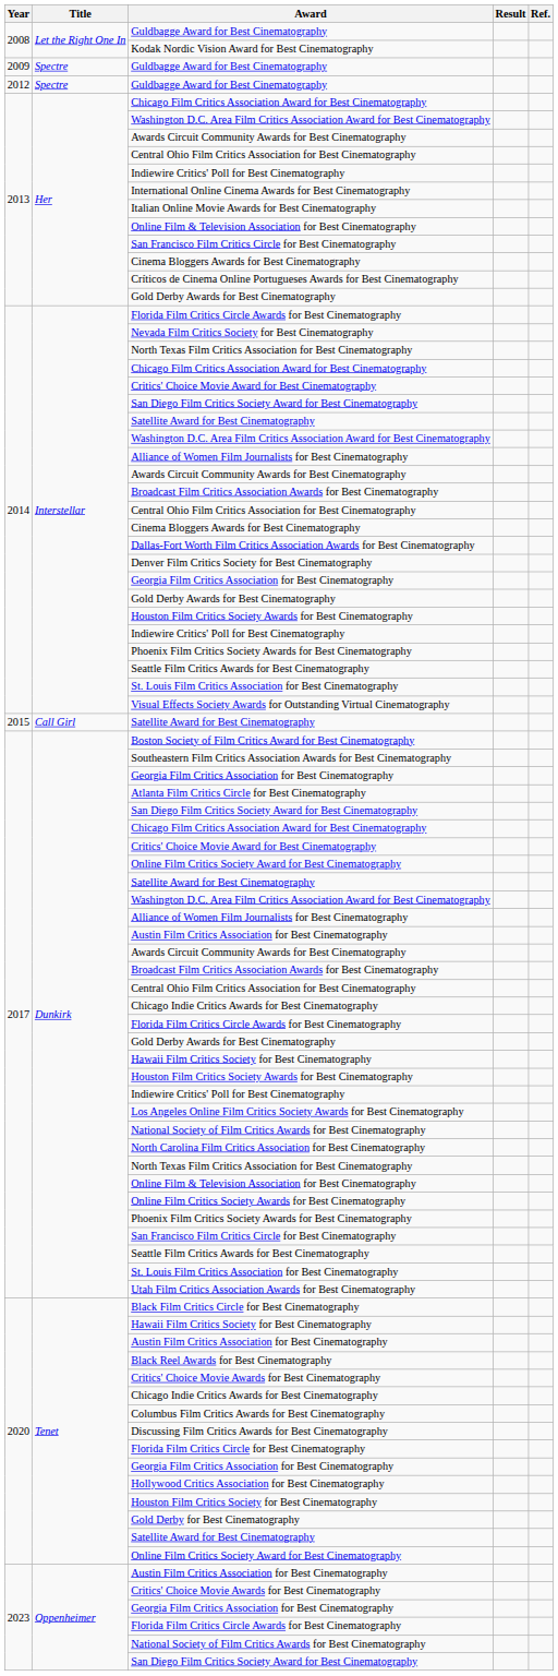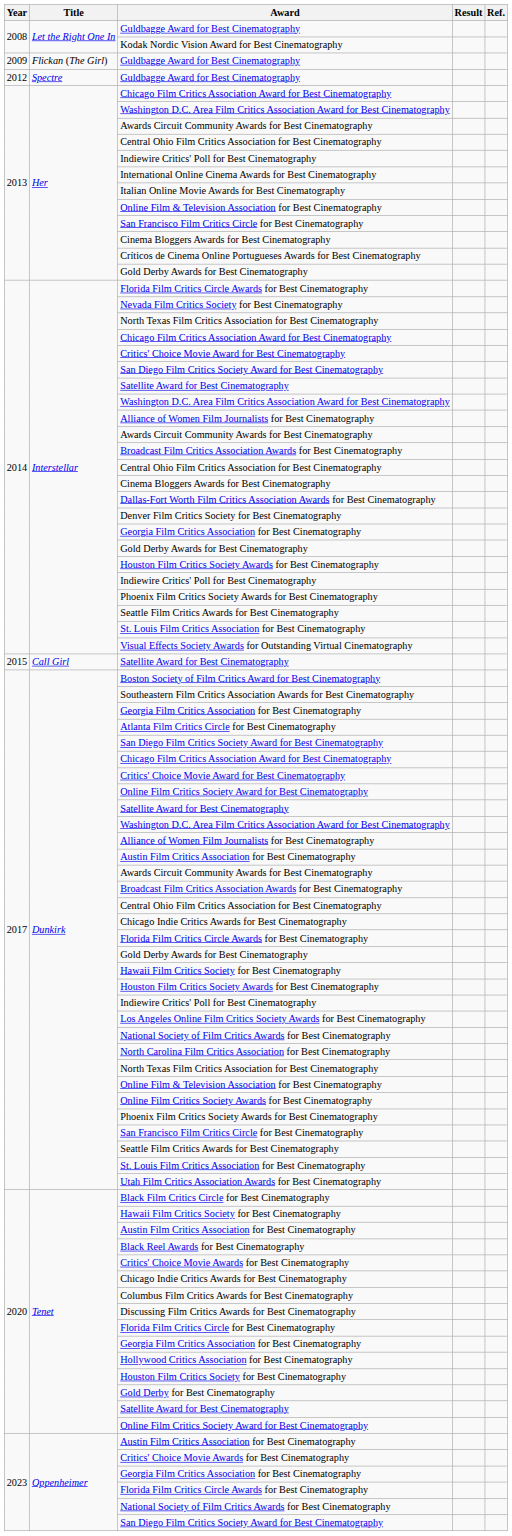 <table class="wikitable sortable">
 <tr>
 <th>Year</th>
 <th>Title</th>
 <th>Award</th>
 <th>Result</th>
 <th>Ref.</th>
 </tr>
 <tr>
 <td rowspan=2>2008</td>
 <td rowspan=2><em><a href='#'>Let the Right One In</a></em></td>
 <td><a href='#'>Guldbagge Award for Best Cinematography</a></td>
 <td></td>
 <td></td>
 </tr>
 <tr>
 <td>Kodak Nordic Vision Award for Best Cinematography</td>
 <td></td>
 <td></td>
 </tr>
 <tr>
 <td>2009</td>
-<td><em><a href='#'>Spectre</a></em></td>
+<td><em>Flickan</em> (<em>The Girl</em>)</td>
 <td><a href='#'>Guldbagge Award for Best Cinematography</a></td>
 <td></td>
 <td></td>
 </tr>
 <tr>
 <td>2012</td>
 <td><em><a href='#'>Spectre</a></em></td>
 <td><a href='#'>Guldbagge Award for Best Cinematography</a></td>
 <td></td>
 <td></td>
 </tr>
 <tr>
 <td rowspan=12>2013</td>
 <td rowspan=12><em><a href='#'>Her</a></em></td>
 <td><a href='#'>Chicago Film Critics Association Award for Best Cinematography</a></td>
 <td></td>
 <td></td>
 </tr>
 <tr>
 <td><a href='#'>Washington D.C. Area Film Critics Association Award for Best Cinematography</a></td>
 <td></td>
 <td></td>
 </tr>
 <tr>
 <td>Awards Circuit Community Awards for Best Cinematography</td>
 <td></td>
 <td></td>
 </tr>
 <tr>
 <td>Central Ohio Film Critics Association for Best Cinematography</td>
 <td></td>
 <td></td>
 </tr>
 <tr>
 <td>Indiewire Critics' Poll for Best Cinematography</td>
 <td></td>
 <td></td>
 </tr>
 <tr>
 <td>International Online Cinema Awards for Best Cinematography</td>
 <td></td>
 <td></td>
 </tr>
 <tr>
 <td>Italian Online Movie Awards for Best Cinematography</td>
 <td></td>
 <td></td>
 </tr>
 <tr>
 <td><a href='#'>Online Film & Television Association</a> for Best Cinematography</td>
 <td></td>
 <td></td>
 </tr>
 <tr>
 <td><a href='#'>San Francisco Film Critics Circle</a> for Best Cinematography</td>
 <td></td>
 <td></td>
 </tr>
 <tr>
 <td>Cinema Bloggers Awards for Best Cinematography</td>
 <td></td>
 <td></td>
 </tr>
 <tr>
 <td>Críticos de Cinema Online Portugueses Awards for Best Cinematography</td>
 <td></td>
 <td></td>
 </tr>
 <tr>
 <td>Gold Derby Awards for Best Cinematography</td>
 <td></td>
 <td></td>
 </tr>
 <tr>
 <td rowspan=23>2014</td>
 <td rowspan=23><em><a href='#'>Interstellar</a></em></td>
 <td><a href='#'>Florida Film Critics Circle Awards</a> for Best Cinematography</td>
 <td></td>
 <td></td>
 </tr>
 <tr>
 <td><a href='#'>Nevada Film Critics Society</a> for Best Cinematography</td>
 <td></td>
 <td></td>
 </tr>
 <tr>
 <td>North Texas Film Critics Association for Best Cinematography</td>
 <td></td>
 <td></td>
 </tr>
 <tr>
 <td><a href='#'>Chicago Film Critics Association Award for Best Cinematography</a></td>
 <td></td>
 <td></td>
 </tr>
 <tr>
 <td><a href='#'>Critics' Choice Movie Award for Best Cinematography</a></td>
 <td></td>
 <td></td>
 </tr>
 <tr>
 <td><a href='#'>San Diego Film Critics Society Award for Best Cinematography</a></td>
 <td></td>
 <td></td>
 </tr>
 <tr>
 <td><a href='#'>Satellite Award for Best Cinematography</a></td>
 <td></td>
 <td></td>
 </tr>
 <tr>
 <td><a href='#'>Washington D.C. Area Film Critics Association Award for Best Cinematography</a></td>
 <td></td>
 <td></td>
 </tr>
 <tr>
 <td><a href='#'>Alliance of Women Film Journalists</a> for Best Cinematography</td>
 <td></td>
 <td></td>
 </tr>
 <tr>
 <td>Awards Circuit Community Awards for Best Cinematography</td>
 <td></td>
 <td></td>
 </tr>
 <tr>
 <td><a href='#'>Broadcast Film Critics Association Awards</a> for Best Cinematography</td>
 <td></td>
 <td></td>
 </tr>
 <tr>
 <td>Central Ohio Film Critics Association for Best Cinematography</td>
 <td></td>
 <td></td>
 </tr>
 <tr>
 <td>Cinema Bloggers Awards for Best Cinematography</td>
 <td></td>
 <td></td>
 </tr>
 <tr>
 <td><a href='#'>Dallas-Fort Worth Film Critics Association Awards</a> for Best Cinematography</td>
 <td></td>
 <td></td>
 </tr>
 <tr>
 <td>Denver Film Critics Society for Best Cinematography</td>
 <td></td>
 <td></td>
 </tr>
 <tr>
 <td><a href='#'>Georgia Film Critics Association</a> for Best Cinematography</td>
 <td></td>
 <td></td>
 </tr>
 <tr>
 <td>Gold Derby Awards for Best Cinematography</td>
 <td></td>
 <td></td>
 </tr>
 <tr>
 <td><a href='#'>Houston Film Critics Society Awards</a> for Best Cinematography</td>
 <td></td>
 <td></td>
 </tr>
 <tr>
 <td>Indiewire Critics' Poll for Best Cinematography</td>
 <td></td>
 <td></td>
 </tr>
 <tr>
 <td>Phoenix Film Critics Society Awards for Best Cinematography</td>
 <td></td>
 <td></td>
 </tr>
 <tr>
 <td>Seattle Film Critics Awards for Best Cinematography</td>
 <td></td>
 <td></td>
 </tr>
 <tr>
 <td><a href='#'>St. Louis Film Critics Association</a> for Best Cinematography</td>
 <td></td>
 <td></td>
 </tr>
 <tr>
 <td><a href='#'>Visual Effects Society Awards</a> for Outstanding Virtual Cinematography</td>
 <td></td>
 <td></td>
 </tr>
 <tr>
 <td>2015</td>
 <td><em><a href='#'>Call Girl</a></em></td>
 <td><a href='#'>Satellite Award for Best Cinematography</a></td>
 <td></td>
 <td></td>
 </tr>
 <tr>
 <td rowspan="32">2017</td>
 <td rowspan="32"><em><a href='#'>Dunkirk</a></em></td>
 <td><a href='#'>Boston Society of Film Critics Award for Best Cinematography</a></td>
 <td></td>
 <td></td>
 </tr>
 <tr>
 <td>Southeastern Film Critics Association Awards for Best Cinematography</td>
 <td></td>
 <td></td>
 </tr>
 <tr>
 <td><a href='#'>Georgia Film Critics Association</a> for Best Cinematography</td>
 <td></td>
 <td></td>
 </tr>
 <tr>
 <td><a href='#'>Atlanta Film Critics Circle</a> for Best Cinematography</td>
 <td></td>
 <td></td>
 </tr>
 <tr>
 <td><a href='#'>San Diego Film Critics Society Award for Best Cinematography</a></td>
 <td></td>
 <td></td>
 </tr>
 <tr>
 <td><a href='#'>Chicago Film Critics Association Award for Best Cinematography</a></td>
 <td></td>
 <td></td>
 </tr>
 <tr>
 <td><a href='#'>Critics' Choice Movie Award for Best Cinematography</a></td>
 <td></td>
 <td></td>
 </tr>
 <tr>
 <td><a href='#'>Online Film Critics Society Award for Best Cinematography</a></td>
 <td></td>
 <td></td>
 </tr>
 <tr>
 <td><a href='#'>Satellite Award for Best Cinematography</a></td>
 <td></td>
 <td></td>
 </tr>
 <tr>
 <td><a href='#'>Washington D.C. Area Film Critics Association Award for Best Cinematography</a></td>
 <td></td>
 <td></td>
 </tr>
 <tr>
 <td><a href='#'>Alliance of Women Film Journalists</a> for Best Cinematography</td>
 <td></td>
 <td></td>
 </tr>
 <tr>
 <td><a href='#'>Austin Film Critics Association</a> for Best Cinematography</td>
 <td></td>
 <td></td>
 </tr>
 <tr>
 <td>Awards Circuit Community Awards for Best Cinematography</td>
 <td></td>
 <td></td>
 </tr>
 <tr>
 <td><a href='#'>Broadcast Film Critics Association Awards</a> for Best Cinematography</td>
 <td></td>
 <td></td>
 </tr>
 <tr>
 <td>Central Ohio Film Critics Association for Best Cinematography</td>
 <td></td>
 <td></td>
 </tr>
 <tr>
 <td>Chicago Indie Critics Awards for Best Cinematography</td>
 <td></td>
 <td></td>
 </tr>
 <tr>
 <td><a href='#'>Florida Film Critics Circle Awards</a> for Best Cinematography</td>
 <td></td>
 <td></td>
 </tr>
 <tr>
 <td>Gold Derby Awards for Best Cinematography</td>
 <td></td>
 <td></td>
 </tr>
 <tr>
 <td><a href='#'>Hawaii Film Critics Society</a> for Best Cinematography</td>
 <td></td>
 <td></td>
 </tr>
 <tr>
 <td><a href='#'>Houston Film Critics Society Awards</a> for Best Cinematography</td>
 <td></td>
 <td></td>
 </tr>
 <tr>
 <td>Indiewire Critics' Poll for Best Cinematography</td>
 <td></td>
 <td></td>
 </tr>
 <tr>
 <td><a href='#'>Los Angeles Online Film Critics Society Awards</a> for Best Cinematography</td>
 <td></td>
 <td></td>
 </tr>
 <tr>
 <td><a href='#'>National Society of Film Critics Awards</a> for Best Cinematography</td>
 <td></td>
 <td></td>
 </tr>
 <tr>
 <td><a href='#'>North Carolina Film Critics Association</a> for Best Cinematography</td>
 <td></td>
 <td></td>
 </tr>
 <tr>
 <td>North Texas Film Critics Association for Best Cinematography</td>
 <td></td>
 <td></td>
 </tr>
 <tr>
 <td><a href='#'>Online Film & Television Association</a> for Best Cinematography</td>
 <td></td>
 <td></td>
 </tr>
 <tr>
 <td><a href='#'>Online Film Critics Society Awards</a> for Best Cinematography</td>
 <td></td>
 <td></td>
 </tr>
 <tr>
 <td>Phoenix Film Critics Society Awards for Best Cinematography</td>
 <td></td>
 <td></td>
 </tr>
 <tr>
 <td><a href='#'>San Francisco Film Critics Circle</a> for Best Cinematography</td>
 <td></td>
 <td></td>
 </tr>
 <tr>
 <td>Seattle Film Critics Awards for Best Cinematography</td>
 <td></td>
 <td></td>
 </tr>
 <tr>
 <td><a href='#'>St. Louis Film Critics Association</a> for Best Cinematography</td>
 <td></td>
 <td></td>
 </tr>
 <tr>
 <td><a href='#'>Utah Film Critics Association Awards</a> for Best Cinematography</td>
 <td></td>
 <td></td>
 </tr>
 <tr>
 <td rowspan=15>2020</td>
 <td rowspan=15><em><a href='#'>Tenet</a></em></td>
 <td><a href='#'>Black Film Critics Circle</a> for Best Cinematography</td>
 <td></td>
 <td></td>
 </tr>
 <tr>
 <td><a href='#'>Hawaii Film Critics Society</a> for Best Cinematography</td>
 <td></td>
 <td></td>
 </tr>
 <tr>
 <td><a href='#'>Austin Film Critics Association</a> for Best Cinematography</td>
 <td></td>
 <td></td>
 </tr>
 <tr>
 <td><a href='#'>Black Reel Awards</a> for Best Cinematography</td>
 <td></td>
 <td></td>
 </tr>
 <tr>
 <td><a href='#'>Critics' Choice Movie Awards</a> for Best Cinematography</td>
 <td></td>
 <td></td>
 </tr>
 <tr>
 <td>Chicago Indie Critics Awards for Best Cinematography</td>
 <td></td>
 <td></td>
 </tr>
 <tr>
 <td>Columbus Film Critics Awards for Best Cinematography</td>
 <td></td>
 <td></td>
 </tr>
 <tr>
 <td>Discussing Film Critics Awards for Best Cinematography</td>
 <td></td>
 <td></td>
 </tr>
 <tr>
 <td><a href='#'>Florida Film Critics Circle</a> for Best Cinematography</td>
 <td></td>
 <td></td>
 </tr>
 <tr>
 <td><a href='#'>Georgia Film Critics Association</a> for Best Cinematography</td>
 <td></td>
 <td></td>
 </tr>
 <tr>
 <td><a href='#'>Hollywood Critics Association</a> for Best Cinematography</td>
 <td></td>
 <td></td>
 </tr>
 <tr>
 <td><a href='#'>Houston Film Critics Society</a> for Best Cinematography</td>
 <td></td>
 <td></td>
 </tr>
 <tr>
 <td><a href='#'>Gold Derby</a> for Best Cinematography</td>
 <td></td>
 <td></td>
 </tr>
 <tr>
 <td><a href='#'>Satellite Award for Best Cinematography</a></td>
 <td></td>
 <td></td>
 </tr>
 <tr>
 <td><a href='#'>Online Film Critics Society Award for Best Cinematography</a></td>
 <td></td>
 <td></td>
 </tr>
 <tr>
 <td rowspan=6>2023</td>
 <td rowspan=6><em><a href='#'>Oppenheimer</a></em></td>
 <td><a href='#'>Austin Film Critics Association</a> for Best Cinematography</td>
 <td></td>
 <td></td>
 </tr>
 <tr>
 <td><a href='#'>Critics' Choice Movie Awards</a> for Best Cinematography</td>
 <td></td>
 <td></td>
 </tr>
 <tr>
 <td><a href='#'>Georgia Film Critics Association</a> for Best Cinematography</td>
 <td></td>
 <td></td>
 </tr>
 <tr>
 <td><a href='#'>Florida Film Critics Circle Awards</a> for Best Cinematography</td>
 <td></td>
 <td></td>
 </tr>
 <tr>
 <td><a href='#'>National Society of Film Critics Awards</a> for Best Cinematography</td>
 <td></td>
 <td></td>
 </tr>
 <tr>
 <td><a href='#'>San Diego Film Critics Society Award for Best Cinematography</a></td>
 <td></td>
 <td></td>
 </tr>
 </table>
